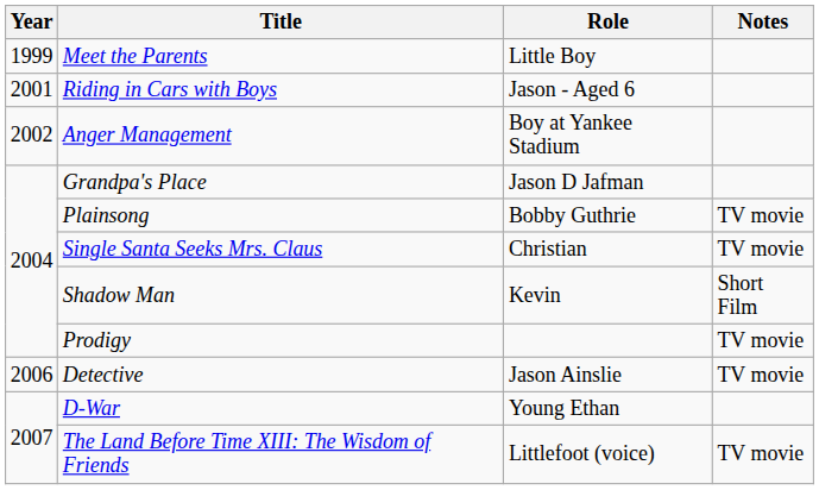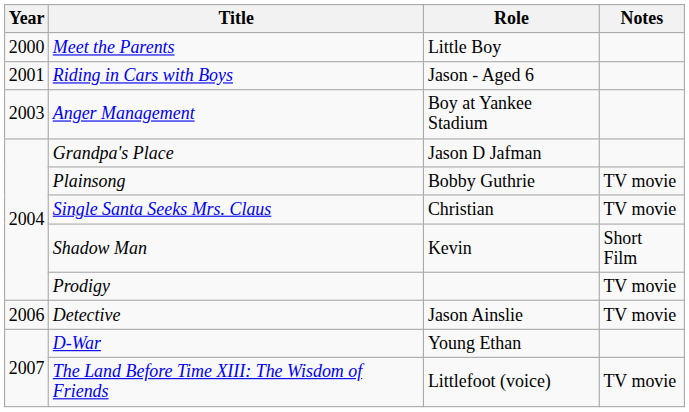 <table class="wikitable sortable">
 <tr>
 <th>Year</th>
 <th>Title</th>
 <th>Role</th>
 <th>Notes</th>
 </tr>
 <tr>
-<td>1999</td>
+<td>2000</td>
 <td><em><a href='#'>Meet the Parents</a></em></td>
 <td>Little Boy</td>
 <td></td>
 </tr>
 <tr>
 <td>2001</td>
 <td><em><a href='#'>Riding in Cars with Boys</a></em></td>
 <td>Jason - Aged 6</td>
 <td></td>
 </tr>
 <tr>
-<td>2002</td>
+<td>2003</td>
 <td><em><a href='#'>Anger Management</a></em></td>
 <td>Boy at Yankee Stadium</td>
 <td></td>
 </tr>
 <tr>
 <td rowspan=5>2004</td>
 <td><em>Grandpa's Place</em></td>
 <td>Jason D Jafman</td>
 <td></td>
 </tr>
 <tr>
 <td><em>Plainsong</em></td>
 <td>Bobby Guthrie</td>
 <td>TV movie</td>
 </tr>
 <tr>
 <td><em><a href='#'>Single Santa Seeks Mrs. Claus</a></em></td>
 <td>Christian</td>
 <td>TV movie</td>
 </tr>
 <tr>
 <td><em>Shadow Man</em></td>
 <td>Kevin</td>
 <td>Short Film</td>
 </tr>
 <tr>
 <td><em>Prodigy</em></td>
 <td></td>
 <td>TV movie</td>
 </tr>
 <tr>
 <td>2006</td>
 <td><em>Detective</em></td>
 <td>Jason Ainslie</td>
 <td>TV movie</td>
 </tr>
 <tr>
 <td rowspan=2>2007</td>
 <td><em><a href='#'>D-War</a></em></td>
 <td>Young Ethan</td>
 <td></td>
 </tr>
 <tr>
 <td><em><a href='#'>The Land Before Time XIII: The Wisdom of Friends</a></em></td>
 <td>Littlefoot (voice)</td>
 <td>TV movie</td>
 </tr>
 </table>
